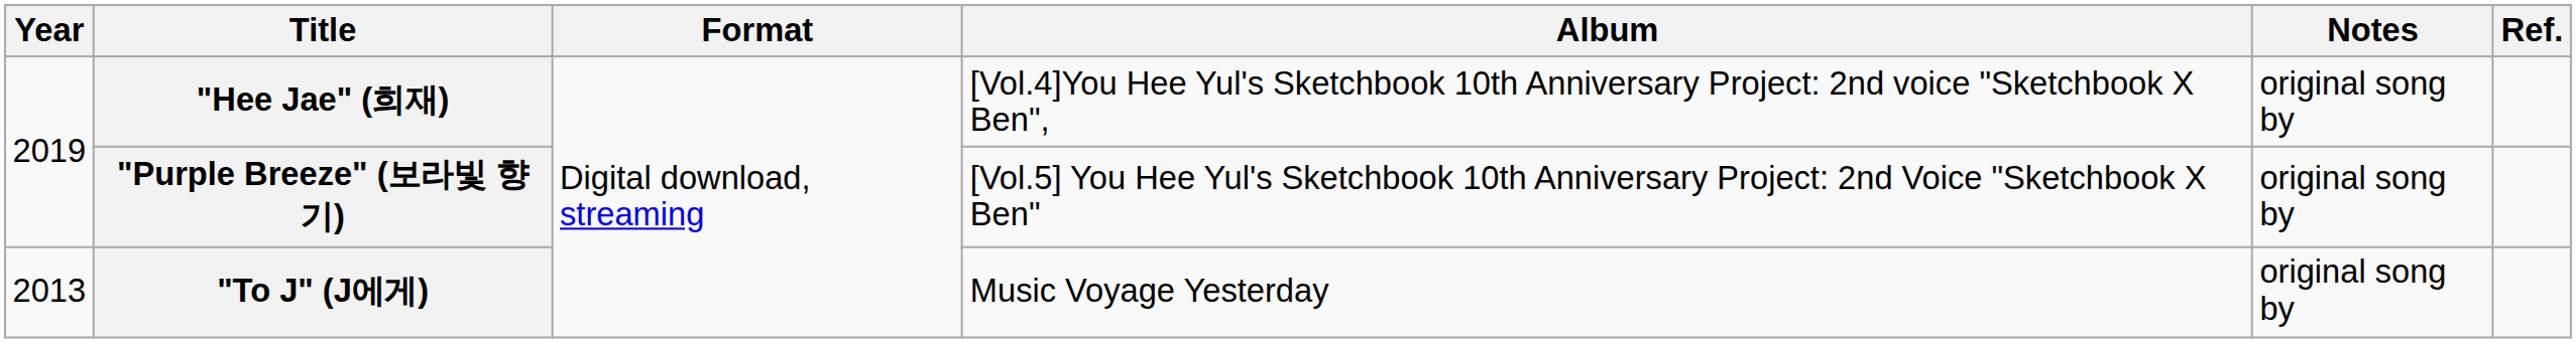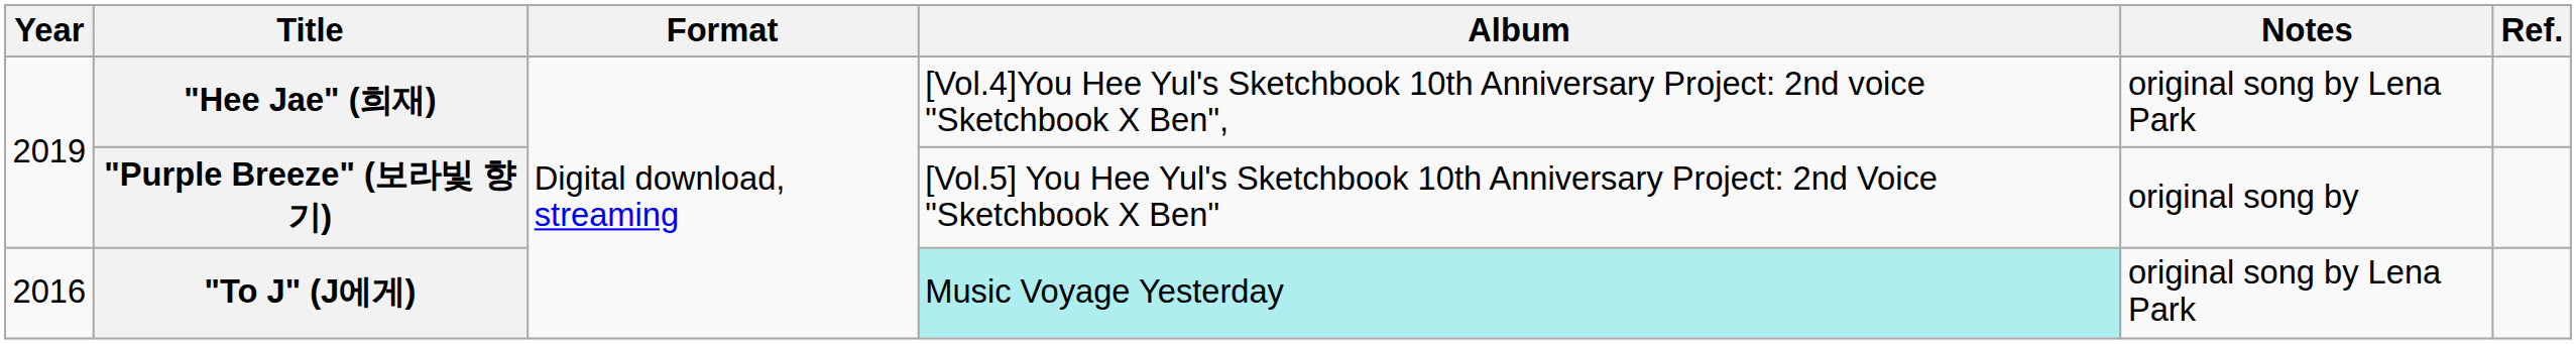 <table class="wikitable plainrowheaders">
 <tr>
 <th>Year</th>
 <th>Title</th>
 <th>Format</th>
 <th>Album</th>
 <th>Notes</th>
 <th>Ref.</th>
 </tr>
 <tr>
 <td rowspan="3">2019</td>
 </tr>
 <tr>
 <th scope="row">"Hee Jae" (희재)</th>
 <td rowspan="3">Digital download, <a href='#'>streaming</a></td>
 <td>[Vol.4]You Hee Yul's Sketchbook 10th Anniversary Project: 2nd voice "Sketchbook X Ben",</td>
-<td>original song by</td>
+<td>original song by Lena Park</td>
 <td></td>
 </tr>
 <tr>
 <th scope="row">"Purple Breeze" (보라빛 향기)</th>
 <td>[Vol.5] You Hee Yul's Sketchbook 10th Anniversary Project: 2nd Voice "Sketchbook X Ben"</td>
 <td>original song by</td>
 <td></td>
 </tr>
 <tr>
-<td>2013</td>
+<td>2016</td>
 <th scope="row">"To J" (J에게)</th>
-<td>Music Voyage Yesterday</td>
-<td>original song by</td>
+<td style="background: paleturquoise;">Music Voyage Yesterday</td>
+<td>original song by Lena Park</td>
 <td></td>
 </tr>
 </table>
